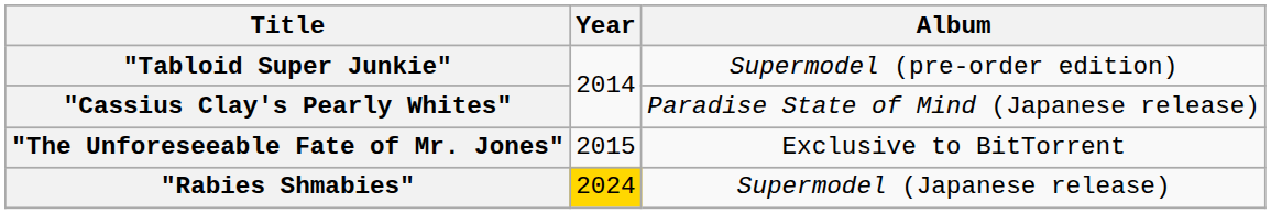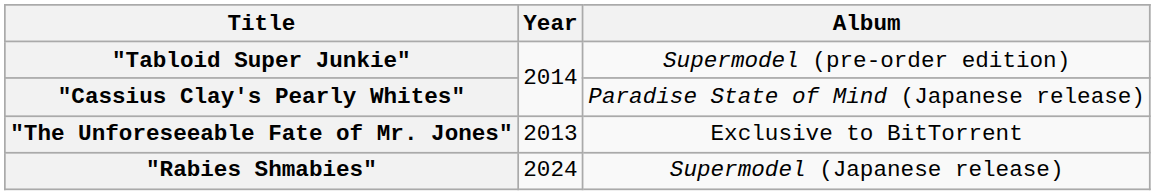 <table class="wikitable plainrowheaders" style="text-align:center;">
 <tr>
 <th scope="col">Title</th>
 <th scope="col">Year</th>
 <th scope="col">Album</th>
 </tr>
 <tr>
 <th scope="row">"Tabloid Super Junkie"</th>
 <td rowspan="2">2014</td>
 <td><em>Supermodel</em> (pre-order edition)</td>
 </tr>
 <tr>
 <th scope="row">"Cassius Clay's Pearly Whites"</th>
 <td><em>Paradise State of Mind</em> (Japanese release)</td>
 </tr>
 <tr>
 <th scope="row">"The Unforeseeable Fate of Mr. Jones"</th>
-<td>2015</td>
+<td>2013</td>
 <td>Exclusive to BitTorrent</td>
 </tr>
 <tr>
 <th scope="row">"Rabies Shmabies"</th>
-<td style="background: gold;">2024</td>
+<td>2024</td>
 <td><em>Supermodel</em> (Japanese release)</td>
 </tr>
 </table>
